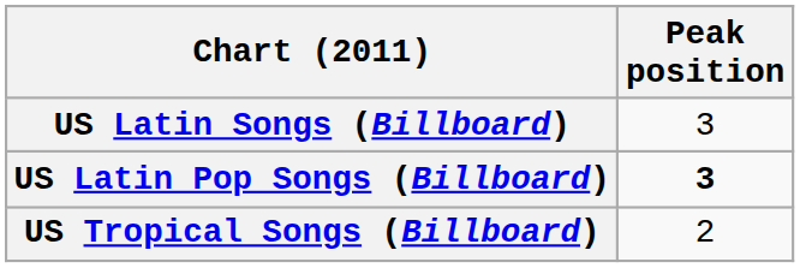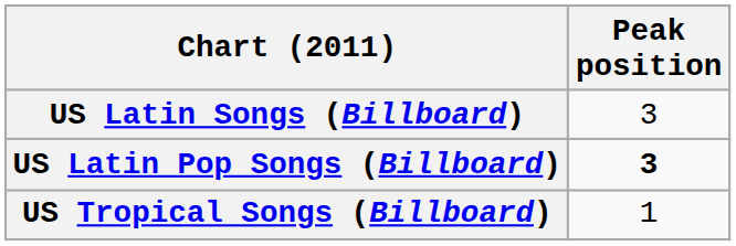 <table class="wikitable sortable plainrowheaders">
 <tr>
 <th>Chart (2011)</th>
 <th>Peak<br>position</th>
 </tr>
 <tr>
 <th scope=row>US <a href='#'>Latin Songs</a> (<em><a href='#'>Billboard</a></em>)</th>
 <td style="text-align:center;">3</td>
 </tr>
 <tr>
 <th scope=row>US <a href='#'>Latin Pop Songs</a> (<em><a href='#'>Billboard</a></em>)</th>
 <td style="text-align:center;"><strong>3</strong></td>
 </tr>
 <tr>
 <th scope=row>US <a href='#'>Tropical Songs</a> (<em><a href='#'>Billboard</a></em>)</th>
-<td style="text-align:center;">2</td>
+<td style="text-align:center;">1</td>
 </tr>
 </table>
